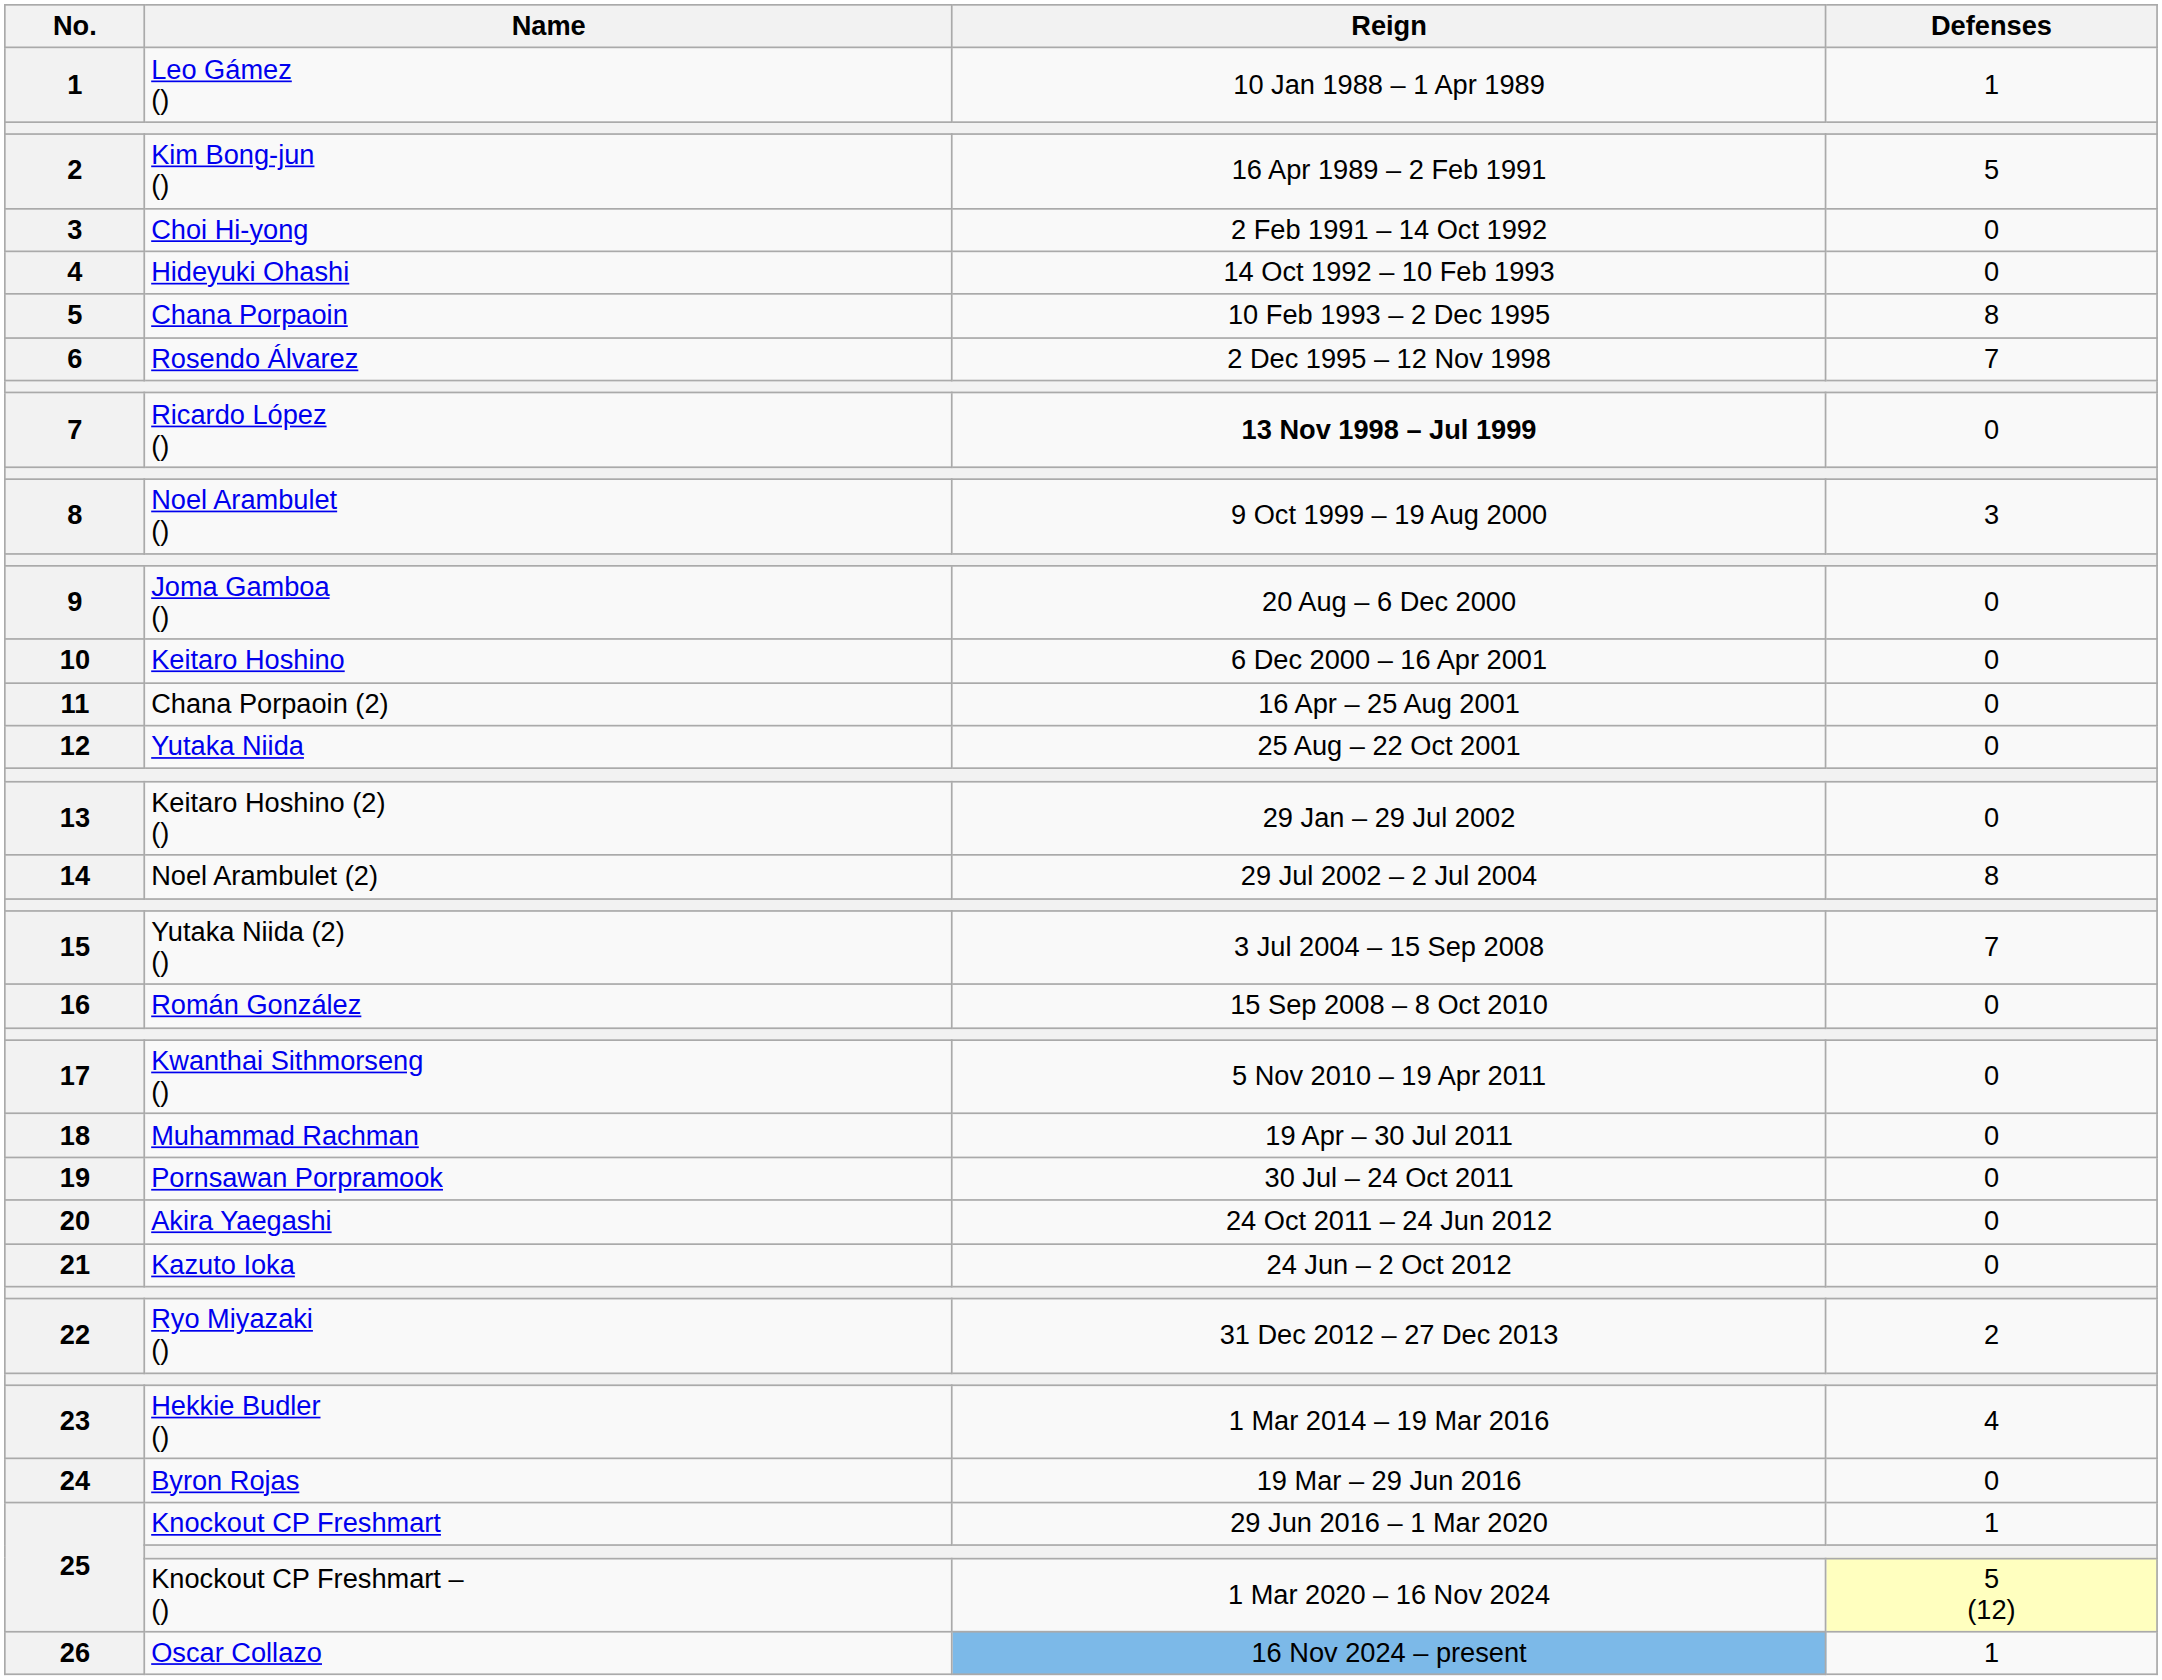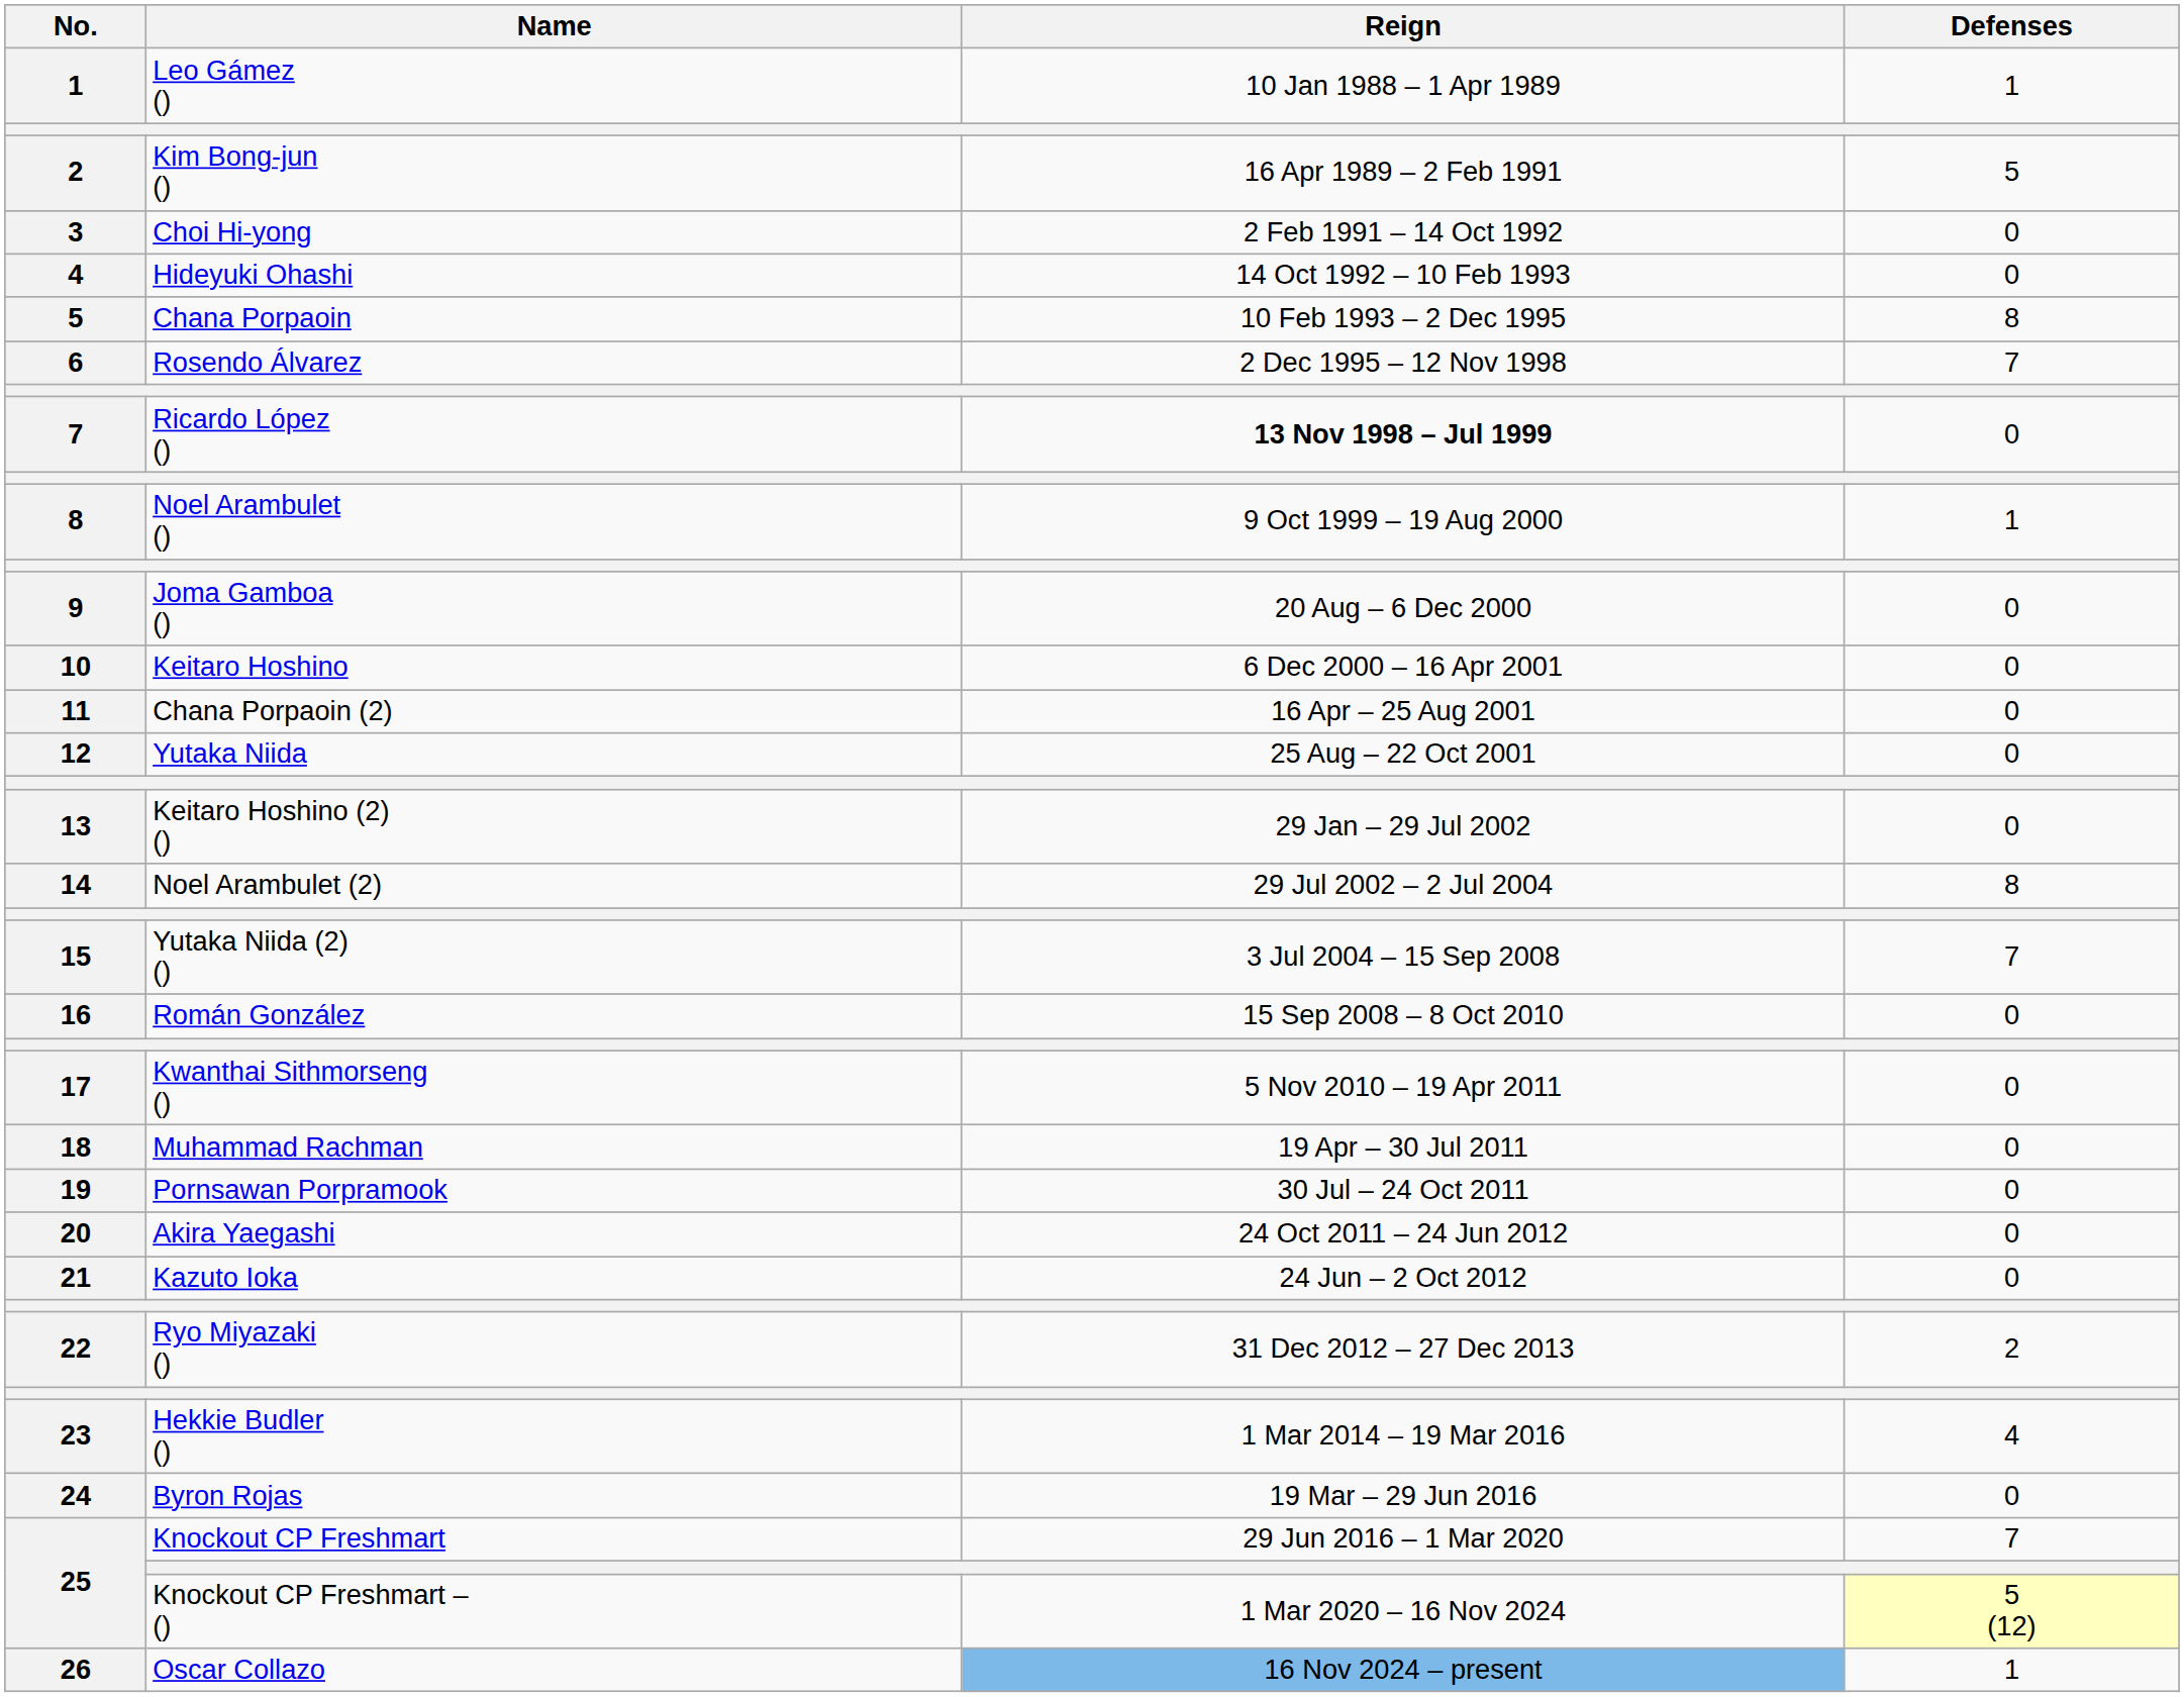 <table class="wikitable sortable" style="width:80%">
 <tr>
 <th>No.</th>
 <th>Name</th>
 <th>Reign</th>
 <th>Defenses</th>
 </tr>
 <tr align=center>
 <th>1</th>
 <td align=left><a href='#'>Leo Gámez</a><br>()</td>
 <td>10 Jan 1988 – 1 Apr 1989</td>
 <td>1</td>
 </tr>
 <tr align=center>
 <th colspan=4></th>
 </tr>
 <tr align=center>
 <th>2</th>
 <td align=left><a href='#'>Kim Bong-jun</a><br>()</td>
 <td>16 Apr 1989 – 2 Feb 1991</td>
 <td>5</td>
 </tr>
 <tr align=center>
 <th>3</th>
 <td align=left><a href='#'>Choi Hi-yong</a></td>
 <td>2 Feb 1991 – 14 Oct 1992</td>
 <td>0</td>
 </tr>
 <tr align=center>
 <th>4</th>
 <td align=left><a href='#'>Hideyuki Ohashi</a></td>
 <td>14 Oct 1992 – 10 Feb 1993</td>
 <td>0</td>
 </tr>
 <tr align=center>
 <th>5</th>
 <td align=left><a href='#'>Chana Porpaoin</a></td>
 <td>10 Feb 1993 – 2 Dec 1995</td>
 <td>8</td>
 </tr>
 <tr align=center>
 <th>6</th>
 <td align=left><a href='#'>Rosendo Álvarez</a></td>
 <td>2 Dec 1995 – 12 Nov 1998</td>
 <td>7</td>
 </tr>
 <tr align=center>
 <th colspan=4></th>
 </tr>
 <tr align=center>
 <th>7</th>
 <td align=left><a href='#'>Ricardo López</a><br>()</td>
 <td><strong>13 Nov 1998 – Jul 1999</strong></td>
 <td>0</td>
 </tr>
 <tr align=center>
 <th colspan=4></th>
 </tr>
 <tr align=center>
 <th>8</th>
 <td align=left><a href='#'>Noel Arambulet</a><br>()</td>
 <td>9 Oct 1999 – 19 Aug 2000</td>
-<td>3</td>
+<td>1</td>
 </tr>
 <tr align=center>
 <th colspan=4></th>
 </tr>
 <tr align=center>
 <th>9</th>
 <td align=left><a href='#'>Joma Gamboa</a><br>()</td>
 <td>20 Aug – 6 Dec 2000</td>
 <td>0</td>
 </tr>
 <tr align=center>
 <th>10</th>
 <td align=left><a href='#'>Keitaro Hoshino</a></td>
 <td>6 Dec 2000 – 16 Apr 2001</td>
 <td>0</td>
 </tr>
 <tr align=center>
 <th>11</th>
 <td align=left>Chana Porpaoin (2)</td>
 <td>16 Apr – 25 Aug 2001</td>
 <td>0</td>
 </tr>
 <tr align=center>
 <th>12</th>
 <td align=left><a href='#'>Yutaka Niida</a></td>
 <td>25 Aug – 22 Oct 2001</td>
 <td>0</td>
 </tr>
 <tr align=center>
 <th colspan=4></th>
 </tr>
 <tr align=center>
 <th>13</th>
 <td align=left>Keitaro Hoshino (2)<br>()</td>
 <td>29 Jan – 29 Jul 2002</td>
 <td>0</td>
 </tr>
 <tr align=center>
 <th>14</th>
 <td align=left>Noel Arambulet (2)</td>
 <td>29 Jul 2002 – 2 Jul 2004</td>
 <td>8</td>
 </tr>
 <tr align=center>
 <th colspan=4></th>
 </tr>
 <tr align=center>
 <th>15</th>
 <td align=left>Yutaka Niida (2)<br>()</td>
 <td>3 Jul 2004 – 15 Sep 2008</td>
 <td>7</td>
 </tr>
 <tr align=center>
 <th>16</th>
 <td align=left><a href='#'>Román González</a></td>
 <td>15 Sep 2008 – 8 Oct 2010</td>
 <td>0</td>
 </tr>
 <tr align=center>
 <th colspan=4></th>
 </tr>
 <tr align=center>
 <th>17</th>
 <td align=left><a href='#'>Kwanthai Sithmorseng</a><br>()</td>
 <td>5 Nov 2010 – 19 Apr 2011</td>
 <td>0</td>
 </tr>
 <tr align=center>
 <th>18</th>
 <td align=left><a href='#'>Muhammad Rachman</a></td>
 <td>19 Apr – 30 Jul 2011</td>
 <td>0</td>
 </tr>
 <tr align=center>
 <th>19</th>
 <td align=left><a href='#'>Pornsawan Porpramook</a></td>
 <td>30 Jul – 24 Oct 2011</td>
 <td>0</td>
 </tr>
 <tr align=center>
 <th>20</th>
 <td align=left><a href='#'>Akira Yaegashi</a></td>
 <td>24 Oct 2011 – 24 Jun 2012</td>
 <td>0</td>
 </tr>
 <tr align=center>
 <th>21</th>
 <td align=left><a href='#'>Kazuto Ioka</a></td>
 <td>24 Jun – 2 Oct 2012</td>
 <td>0</td>
 </tr>
 <tr align=center>
 <th colspan=4></th>
 </tr>
 <tr align=center>
 <th>22</th>
 <td align=left><a href='#'>Ryo Miyazaki</a><br>()</td>
 <td>31 Dec 2012 – 27 Dec 2013</td>
 <td>2</td>
 </tr>
 <tr align=center>
 <th colspan=4></th>
 </tr>
 <tr align=center>
 <th>23</th>
 <td align=left><a href='#'>Hekkie Budler</a><br>()</td>
 <td>1 Mar 2014 – 19 Mar 2016</td>
 <td>4</td>
 </tr>
 <tr align=center>
 <th>24</th>
 <td align=left><a href='#'>Byron Rojas</a></td>
 <td>19 Mar – 29 Jun 2016</td>
 <td>0</td>
 </tr>
 <tr align=center>
 <th rowspan=3>25</th>
 <td align=left><a href='#'>Knockout CP Freshmart</a></td>
 <td>29 Jun 2016 – 1 Mar 2020</td>
-<td>1</td>
+<td>7</td>
 </tr>
 <tr align=center>
 <th colspan=3></th>
 </tr>
 <tr align=center>
 <td align=left>Knockout CP Freshmart – <br> ()</td>
 <td>1 Mar 2020 – 16 Nov 2024</td>
 <td style="background:#ffffbf;">5<br>(12)</td>
 </tr>
 <tr align=center>
 <th>26</th>
 <td align=left><a href='#'>Oscar Collazo</a></td>
 <td style="background:#7CB9E8;">16 Nov 2024 – present</td>
 <td>1</td>
 </tr>
 </table>
